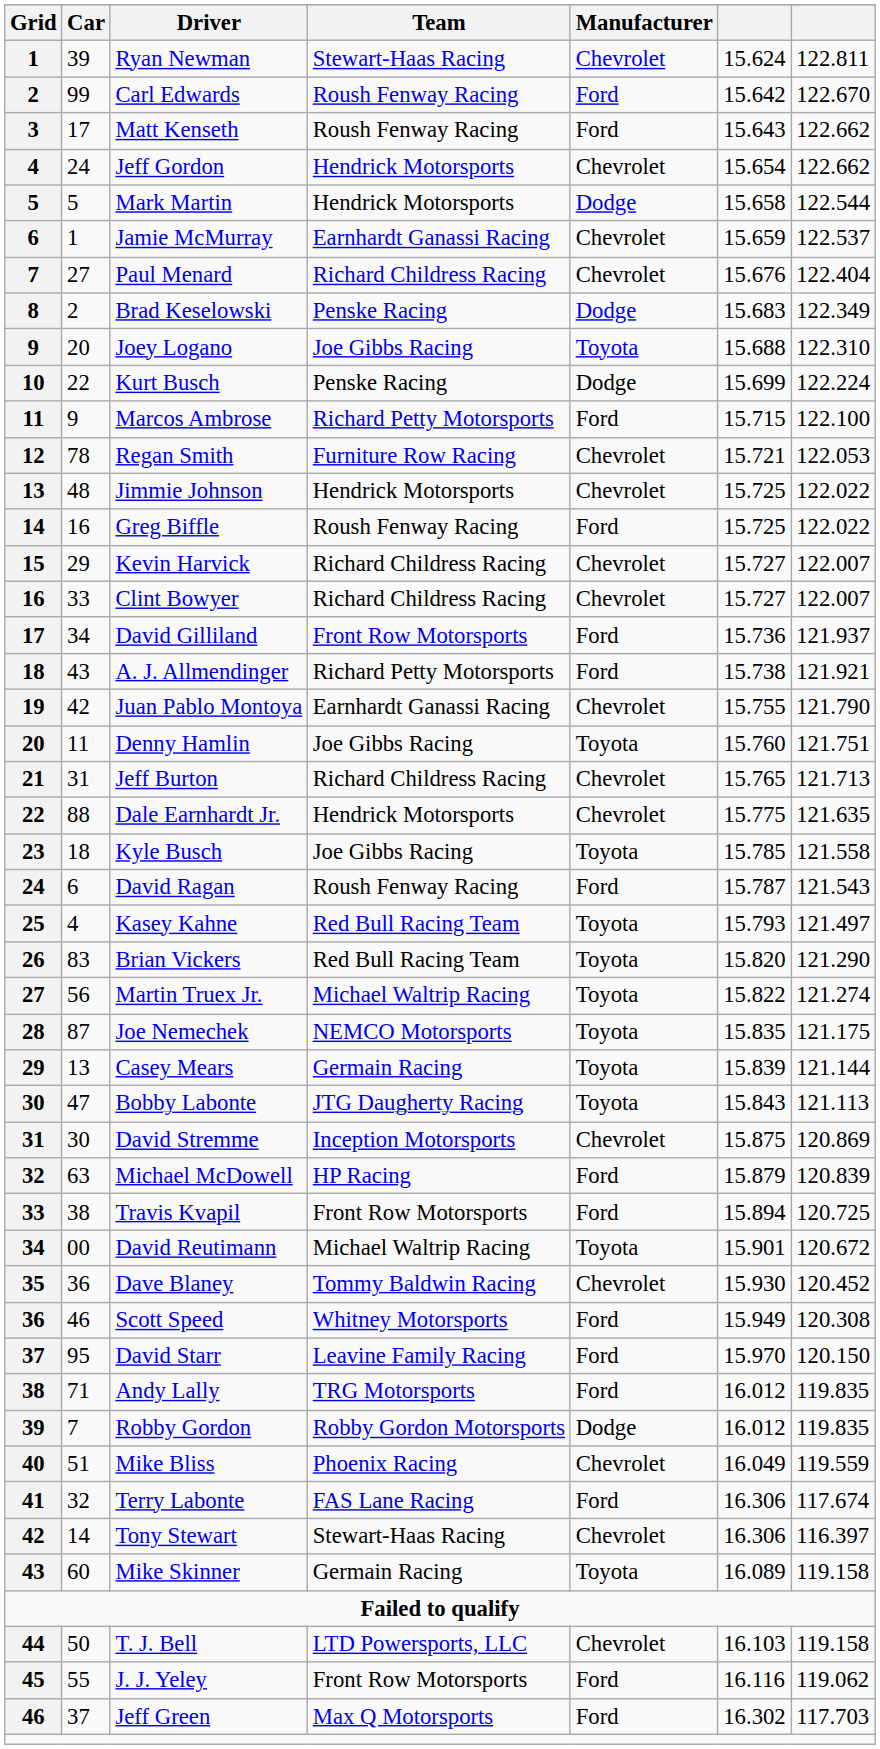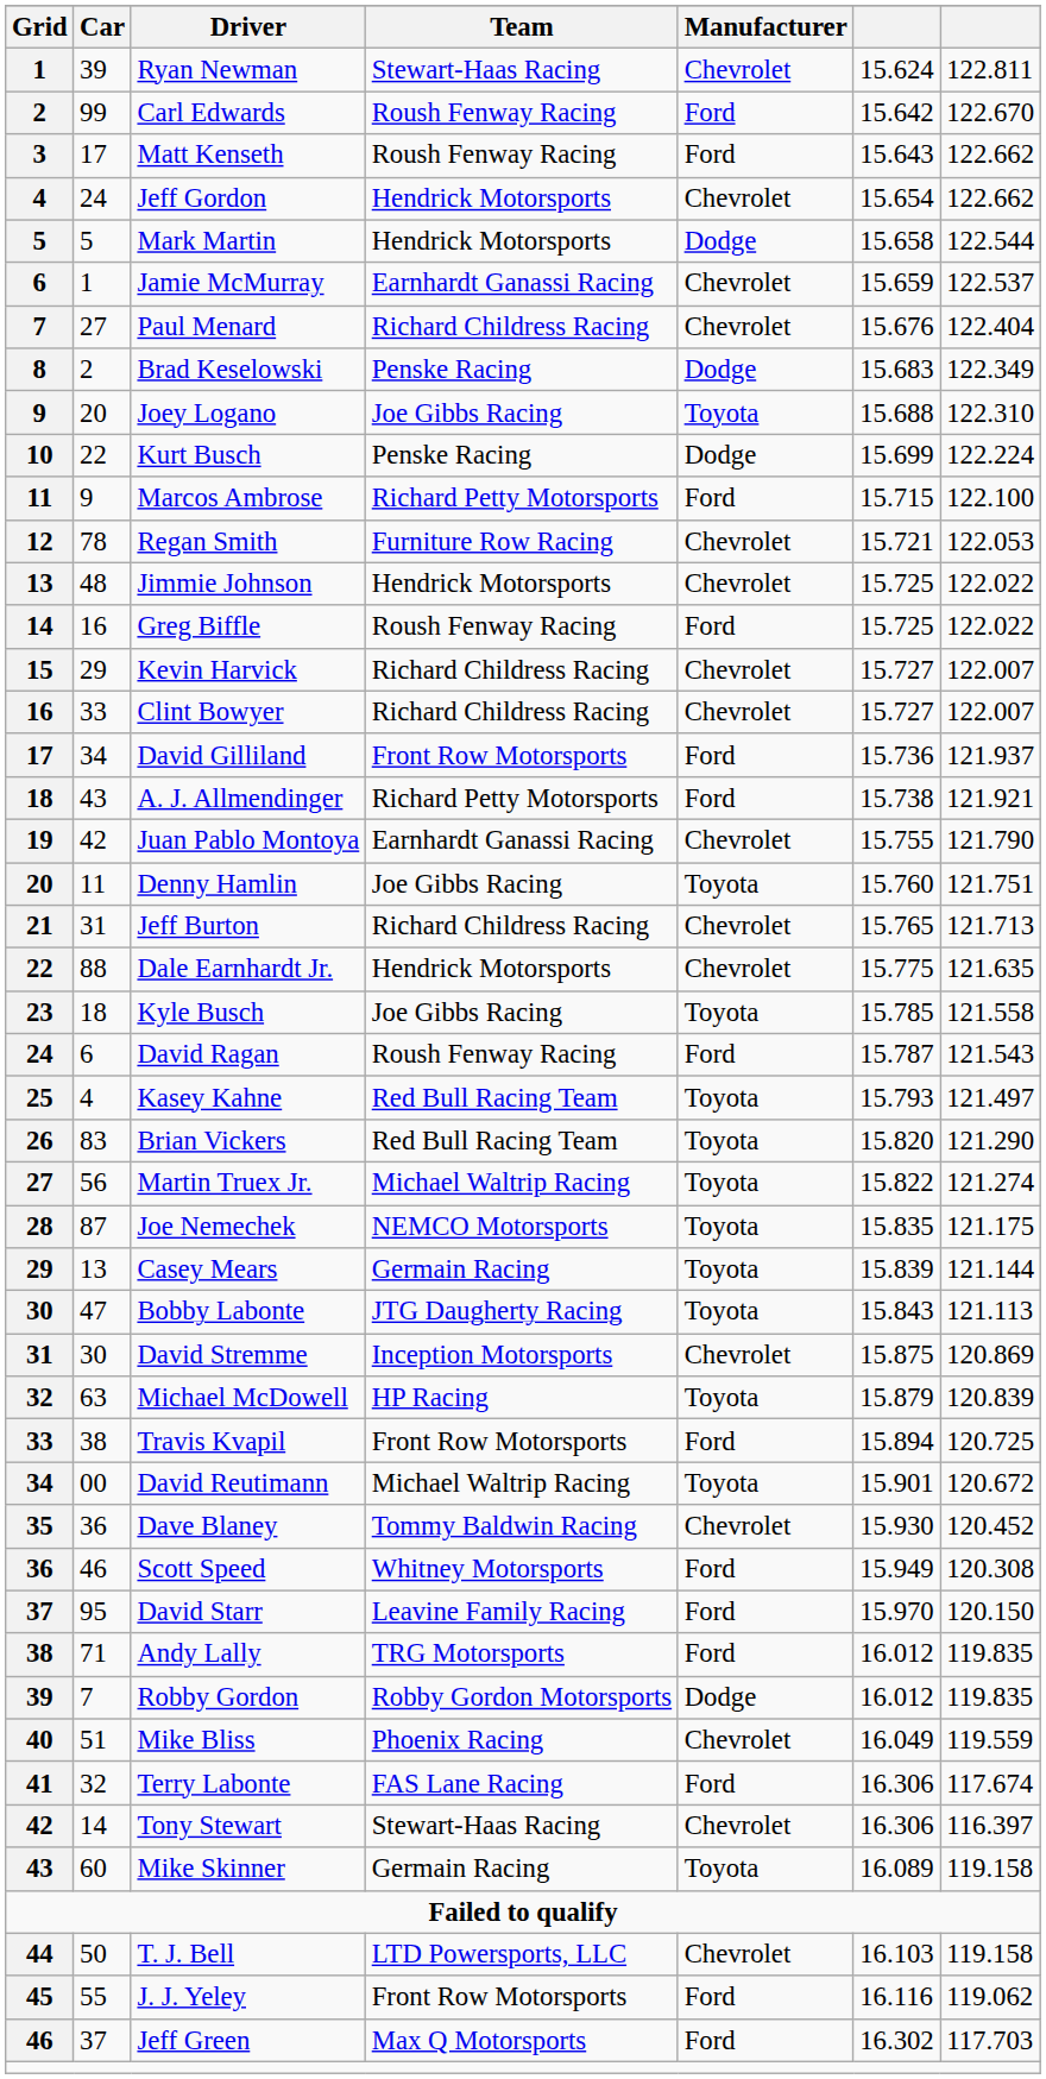 <table class="wikitable">
 <tr>
 </tr>
 <tr>
 <th scope="col">Grid</th>
 <th scope="col">Car</th>
 <th scope="col">Driver</th>
 <th scope="col">Team</th>
 <th scope="col">Manufacturer</th>
 <th scope="col"></th>
 <th scope="col"></th>
 </tr>
 <tr>
 <th scope="row">1</th>
 <td>39</td>
 <td><a href='#'>Ryan Newman</a></td>
 <td><a href='#'>Stewart-Haas Racing</a></td>
 <td><a href='#'>Chevrolet</a></td>
 <td>15.624</td>
 <td>122.811</td>
 </tr>
 <tr>
 <th scope="row">2</th>
 <td>99</td>
 <td><a href='#'>Carl Edwards</a></td>
 <td><a href='#'>Roush Fenway Racing</a></td>
 <td><a href='#'>Ford</a></td>
 <td>15.642</td>
 <td>122.670</td>
 </tr>
 <tr>
 <th scope="row">3</th>
 <td>17</td>
 <td><a href='#'>Matt Kenseth</a></td>
 <td>Roush Fenway Racing</td>
 <td>Ford</td>
 <td>15.643</td>
 <td>122.662</td>
 </tr>
 <tr>
 <th scope="row">4</th>
 <td>24</td>
 <td><a href='#'>Jeff Gordon</a></td>
 <td><a href='#'>Hendrick Motorsports</a></td>
 <td>Chevrolet</td>
 <td>15.654</td>
 <td>122.662</td>
 </tr>
 <tr>
 <th scope="row">5</th>
 <td>5</td>
 <td><a href='#'>Mark Martin</a></td>
 <td>Hendrick Motorsports</td>
 <td><a href='#'>Dodge</a></td>
 <td>15.658</td>
 <td>122.544</td>
 </tr>
 <tr>
 <th scope="row">6</th>
 <td>1</td>
 <td><a href='#'>Jamie McMurray</a></td>
 <td><a href='#'>Earnhardt Ganassi Racing</a></td>
 <td>Chevrolet</td>
 <td>15.659</td>
 <td>122.537</td>
 </tr>
 <tr>
 <th scope="row">7</th>
 <td>27</td>
 <td><a href='#'>Paul Menard</a></td>
 <td><a href='#'>Richard Childress Racing</a></td>
 <td>Chevrolet</td>
 <td>15.676</td>
 <td>122.404</td>
 </tr>
 <tr>
 <th scope="row">8</th>
 <td>2</td>
 <td><a href='#'>Brad Keselowski</a></td>
 <td><a href='#'>Penske Racing</a></td>
 <td><a href='#'>Dodge</a></td>
 <td>15.683</td>
 <td>122.349</td>
 </tr>
 <tr>
 <th scope="row">9</th>
 <td>20</td>
 <td><a href='#'>Joey Logano</a></td>
 <td><a href='#'>Joe Gibbs Racing</a></td>
 <td><a href='#'>Toyota</a></td>
 <td>15.688</td>
 <td>122.310</td>
 </tr>
 <tr>
 <th scope="row">10</th>
 <td>22</td>
 <td><a href='#'>Kurt Busch</a></td>
 <td>Penske Racing</td>
 <td>Dodge</td>
 <td>15.699</td>
 <td>122.224</td>
 </tr>
 <tr>
 <th scope="row">11</th>
 <td>9</td>
 <td><a href='#'>Marcos Ambrose</a></td>
 <td><a href='#'>Richard Petty Motorsports</a></td>
 <td>Ford</td>
 <td>15.715</td>
 <td>122.100</td>
 </tr>
 <tr>
 <th scope="row">12</th>
 <td>78</td>
 <td><a href='#'>Regan Smith</a></td>
 <td><a href='#'>Furniture Row Racing</a></td>
 <td>Chevrolet</td>
 <td>15.721</td>
 <td>122.053</td>
 </tr>
 <tr>
 <th scope="row">13</th>
 <td>48</td>
 <td><a href='#'>Jimmie Johnson</a></td>
 <td>Hendrick Motorsports</td>
 <td>Chevrolet</td>
 <td>15.725</td>
 <td>122.022</td>
 </tr>
 <tr>
 <th scope="row">14</th>
 <td>16</td>
 <td><a href='#'>Greg Biffle</a></td>
 <td>Roush Fenway Racing</td>
 <td>Ford</td>
 <td>15.725</td>
 <td>122.022</td>
 </tr>
 <tr>
 <th scope="row">15</th>
 <td>29</td>
 <td><a href='#'>Kevin Harvick</a></td>
 <td>Richard Childress Racing</td>
 <td>Chevrolet</td>
 <td>15.727</td>
 <td>122.007</td>
 </tr>
 <tr>
 <th scope="row">16</th>
 <td>33</td>
 <td><a href='#'>Clint Bowyer</a></td>
 <td>Richard Childress Racing</td>
 <td>Chevrolet</td>
 <td>15.727</td>
 <td>122.007</td>
 </tr>
 <tr>
 <th scope="row">17</th>
 <td>34</td>
 <td><a href='#'>David Gilliland</a></td>
 <td><a href='#'>Front Row Motorsports</a></td>
 <td>Ford</td>
 <td>15.736</td>
 <td>121.937</td>
 </tr>
 <tr>
 <th scope="row">18</th>
 <td>43</td>
 <td><a href='#'>A. J. Allmendinger</a></td>
 <td>Richard Petty Motorsports</td>
 <td>Ford</td>
 <td>15.738</td>
 <td>121.921</td>
 </tr>
 <tr>
 <th scope="row">19</th>
 <td>42</td>
 <td><a href='#'>Juan Pablo Montoya</a></td>
 <td>Earnhardt Ganassi Racing</td>
 <td>Chevrolet</td>
 <td>15.755</td>
 <td>121.790</td>
 </tr>
 <tr>
 <th scope="row">20</th>
 <td>11</td>
 <td><a href='#'>Denny Hamlin</a></td>
 <td>Joe Gibbs Racing</td>
 <td>Toyota</td>
 <td>15.760</td>
 <td>121.751</td>
 </tr>
 <tr>
 <th scope="row">21</th>
 <td>31</td>
 <td><a href='#'>Jeff Burton</a></td>
 <td>Richard Childress Racing</td>
 <td>Chevrolet</td>
 <td>15.765</td>
 <td>121.713</td>
 </tr>
 <tr>
 <th scope="row">22</th>
 <td>88</td>
 <td><a href='#'>Dale Earnhardt Jr.</a></td>
 <td>Hendrick Motorsports</td>
 <td>Chevrolet</td>
 <td>15.775</td>
 <td>121.635</td>
 </tr>
 <tr>
 <th scope="row">23</th>
 <td>18</td>
 <td><a href='#'>Kyle Busch</a></td>
 <td>Joe Gibbs Racing</td>
 <td>Toyota</td>
 <td>15.785</td>
 <td>121.558</td>
 </tr>
 <tr>
 <th scope="row">24</th>
 <td>6</td>
 <td><a href='#'>David Ragan</a></td>
 <td>Roush Fenway Racing</td>
 <td>Ford</td>
 <td>15.787</td>
 <td>121.543</td>
 </tr>
 <tr>
 <th scope="row">25</th>
 <td>4</td>
 <td><a href='#'>Kasey Kahne</a></td>
 <td><a href='#'>Red Bull Racing Team</a></td>
 <td>Toyota</td>
 <td>15.793</td>
 <td>121.497</td>
 </tr>
 <tr>
 <th scope="row">26</th>
 <td>83</td>
 <td><a href='#'>Brian Vickers</a></td>
 <td>Red Bull Racing Team</td>
 <td>Toyota</td>
 <td>15.820</td>
 <td>121.290</td>
 </tr>
 <tr>
 <th scope="row">27</th>
 <td>56</td>
 <td><a href='#'>Martin Truex Jr.</a></td>
 <td><a href='#'>Michael Waltrip Racing</a></td>
 <td>Toyota</td>
 <td>15.822</td>
 <td>121.274</td>
 </tr>
 <tr>
 <th scope="row">28</th>
 <td>87</td>
 <td><a href='#'>Joe Nemechek</a></td>
 <td><a href='#'>NEMCO Motorsports</a></td>
 <td>Toyota</td>
 <td>15.835</td>
 <td>121.175</td>
 </tr>
 <tr>
 <th scope="row">29</th>
 <td>13</td>
 <td><a href='#'>Casey Mears</a></td>
 <td><a href='#'>Germain Racing</a></td>
 <td>Toyota</td>
 <td>15.839</td>
 <td>121.144</td>
 </tr>
 <tr>
 <th scope="row">30</th>
 <td>47</td>
 <td><a href='#'>Bobby Labonte</a></td>
 <td><a href='#'>JTG Daugherty Racing</a></td>
 <td>Toyota</td>
 <td>15.843</td>
 <td>121.113</td>
 </tr>
 <tr>
 <th scope="row">31</th>
 <td>30</td>
 <td><a href='#'>David Stremme</a></td>
 <td><a href='#'>Inception Motorsports</a></td>
 <td>Chevrolet</td>
 <td>15.875</td>
 <td>120.869</td>
 </tr>
 <tr>
 <th scope="row">32</th>
 <td>63</td>
 <td><a href='#'>Michael McDowell</a></td>
 <td><a href='#'>HP Racing</a></td>
-<td>Ford</td>
+<td>Toyota</td>
 <td>15.879</td>
 <td>120.839</td>
 </tr>
 <tr>
 <th scope="row">33</th>
 <td>38</td>
 <td><a href='#'>Travis Kvapil</a></td>
 <td>Front Row Motorsports</td>
 <td>Ford</td>
 <td>15.894</td>
 <td>120.725</td>
 </tr>
 <tr>
 <th scope="row">34</th>
 <td>00</td>
 <td><a href='#'>David Reutimann</a></td>
 <td>Michael Waltrip Racing</td>
 <td>Toyota</td>
 <td>15.901</td>
 <td>120.672</td>
 </tr>
 <tr>
 <th scope="row">35</th>
 <td>36</td>
 <td><a href='#'>Dave Blaney</a></td>
 <td><a href='#'>Tommy Baldwin Racing</a></td>
 <td>Chevrolet</td>
 <td>15.930</td>
 <td>120.452</td>
 </tr>
 <tr>
 <th scope="row">36</th>
 <td>46</td>
 <td><a href='#'>Scott Speed</a></td>
 <td><a href='#'>Whitney Motorsports</a></td>
 <td>Ford</td>
 <td>15.949</td>
 <td>120.308</td>
 </tr>
 <tr>
 <th scope="row">37</th>
 <td>95</td>
 <td><a href='#'>David Starr</a></td>
 <td><a href='#'>Leavine Family Racing</a></td>
 <td>Ford</td>
 <td>15.970</td>
 <td>120.150</td>
 </tr>
 <tr>
 <th scope="row">38</th>
 <td>71</td>
 <td><a href='#'>Andy Lally</a></td>
 <td><a href='#'>TRG Motorsports</a></td>
 <td>Ford</td>
 <td>16.012</td>
 <td>119.835</td>
 </tr>
 <tr>
 <th scope="row">39</th>
 <td>7</td>
 <td><a href='#'>Robby Gordon</a></td>
 <td><a href='#'>Robby Gordon Motorsports</a></td>
 <td>Dodge</td>
 <td>16.012</td>
 <td>119.835</td>
 </tr>
 <tr>
 <th scope="row">40</th>
 <td>51</td>
 <td><a href='#'>Mike Bliss</a></td>
 <td><a href='#'>Phoenix Racing</a></td>
 <td>Chevrolet</td>
 <td>16.049</td>
 <td>119.559</td>
 </tr>
 <tr>
 <th scope="row">41</th>
 <td>32</td>
 <td><a href='#'>Terry Labonte</a></td>
 <td><a href='#'>FAS Lane Racing</a></td>
 <td>Ford</td>
 <td>16.306</td>
 <td>117.674</td>
 </tr>
 <tr>
 <th scope="row">42</th>
 <td>14</td>
 <td><a href='#'>Tony Stewart</a></td>
 <td>Stewart-Haas Racing</td>
 <td>Chevrolet</td>
 <td>16.306</td>
 <td>116.397</td>
 </tr>
 <tr>
 <th scope="row">43</th>
 <td>60</td>
 <td><a href='#'>Mike Skinner</a></td>
 <td>Germain Racing</td>
 <td>Toyota</td>
 <td>16.089</td>
 <td>119.158</td>
 </tr>
 <tr>
 <td colspan="8" style="text-align:center;"><strong>Failed to qualify</strong></td>
 </tr>
 <tr>
 <th scope="row">44</th>
 <td>50</td>
 <td><a href='#'>T. J. Bell</a></td>
 <td><a href='#'>LTD Powersports, LLC</a></td>
 <td>Chevrolet</td>
 <td>16.103</td>
 <td>119.158</td>
 </tr>
 <tr>
 <th scope="row">45</th>
 <td>55</td>
 <td><a href='#'>J. J. Yeley</a></td>
 <td>Front Row Motorsports</td>
 <td>Ford</td>
 <td>16.116</td>
 <td>119.062</td>
 </tr>
 <tr>
 <th scope="row">46</th>
 <td>37</td>
 <td><a href='#'>Jeff Green</a></td>
 <td><a href='#'>Max Q Motorsports</a></td>
 <td>Ford</td>
 <td>16.302</td>
 <td>117.703</td>
 </tr>
 <tr>
 <td colspan="8"></td>
 </tr>
 </table>
